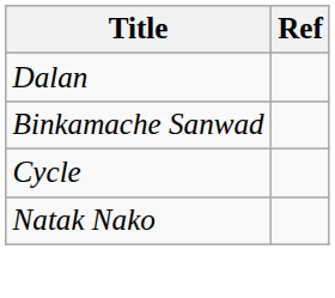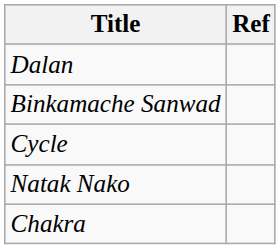 <table class="wikitable">
 <tr>
 <th>Title</th>
 <th>Ref</th>
 </tr>
 <tr>
 <td><em>Dalan</em></td>
 <td></td>
 </tr>
 <tr>
 <td><em>Binkamache Sanwad</em></td>
 <td></td>
 </tr>
 <tr>
 <td><em>Cycle</em></td>
 <td></td>
 </tr>
 <tr>
 <td><em>Natak Nako</em></td>
 <td></td>
 </tr>
+<tr>
+<td><em>Chakra</em></td>
+<td></td>
+</tr>
 </table>
